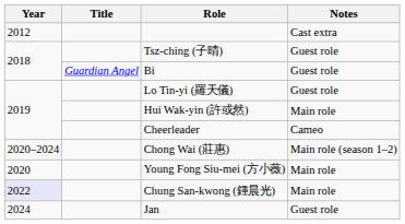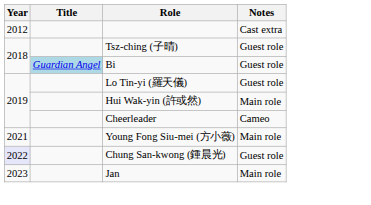 <table class="wikitable">
 <tr>
 <th>Year</th>
 <th>Title</th>
 <th>Role</th>
 <th>Notes</th>
 </tr>
 <tr>
 <td>2012</td>
 <td><em></em></td>
 <td></td>
 <td>Cast extra</td>
 </tr>
 <tr>
 <td rowspan="2">2018</td>
 <td><em></em></td>
 <td>Tsz-ching (子晴)</td>
 <td>Guest role</td>
 </tr>
 <tr>
-<td><em><a href='#'>Guardian Angel</a></em></td>
+<td style="background: lightblue;"><em><a href='#'>Guardian Angel</a></em></td>
 <td>Bi</td>
 <td>Guest role</td>
 </tr>
 <tr>
 <td rowspan="3">2019</td>
 <td><em></em></td>
 <td>Lo Tin-yi (羅天儀)</td>
 <td>Guest role</td>
 </tr>
 <tr>
 <td><em></em></td>
 <td>Hui Wak-yin (許或然)</td>
 <td>Main role</td>
 </tr>
 <tr>
 <td><em></em></td>
 <td>Cheerleader</td>
 <td>Cameo</td>
 </tr>
 <tr>
-<td>2020–2024</td>
-<td><em></em></td>
-<td>Chong Wai (莊惠)</td>
-<td>Main role (season 1–2)</td>
-</tr>
-<tr>
-<td>2020</td>
+<td>2021</td>
 <td><em></em></td>
 <td>Young Fong Siu-mei (方小薇)</td>
 <td>Main role</td>
 </tr>
 <tr>
 <td style="background: lavender;">2022</td>
 <td><em></em></td>
 <td>Chung San-kwong (鍾晨光)</td>
+<td>Guest role</td>
+</tr>
+<tr>
+<td>2023</td>
+<td><em></em></td>
+<td>Jan</td>
 <td>Main role</td>
 </tr>
-<tr>
-<td>2024</td>
-<td><em></em></td>
-<td>Jan</td>
-<td>Guest role</td>
-</tr>
 </table>
